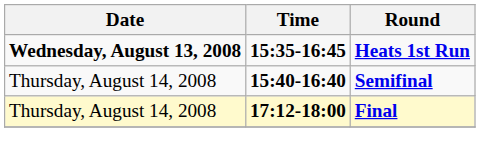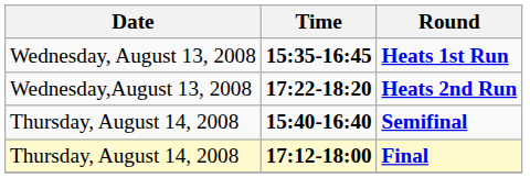 <table class="wikitable">
 <tr>
 <th>Date</th>
 <th>Time</th>
 <th>Round</th>
 </tr>
 <tr>
-<td><strong>Wednesday, August 13, 2008</strong></td>
+<td>Wednesday, August 13, 2008</td>
 <td><strong>15:35-16:45</strong></td>
 <td><strong><a href='#'>Heats 1st Run</a></strong></td>
+</tr>
+<tr>
+<td>Wednesday,August 13, 2008</td>
+<td><strong>17:22-18:20</strong></td>
+<td><strong><a href='#'>Heats 2nd Run</a></strong></td>
 </tr>
 <tr>
 <td>Thursday, August 14, 2008</td>
 <td><strong>15:40-16:40</strong></td>
 <td><strong><a href='#'>Semifinal</a></strong></td>
 </tr>
 <tr>
 <td style=background:lemonchiffon>Thursday, August 14, 2008</td>
 <td style=background:lemonchiffon><strong>17:12-18:00</strong></td>
 <td style=background:lemonchiffon><strong><a href='#'>Final</a></strong></td>
 </tr>
 <tr>
 </tr>
 </table>
